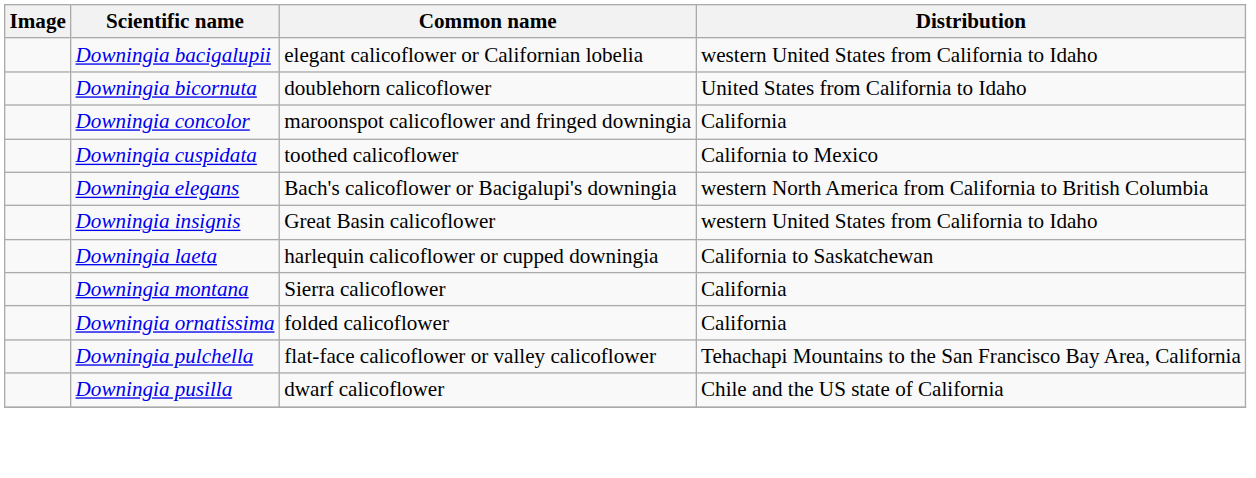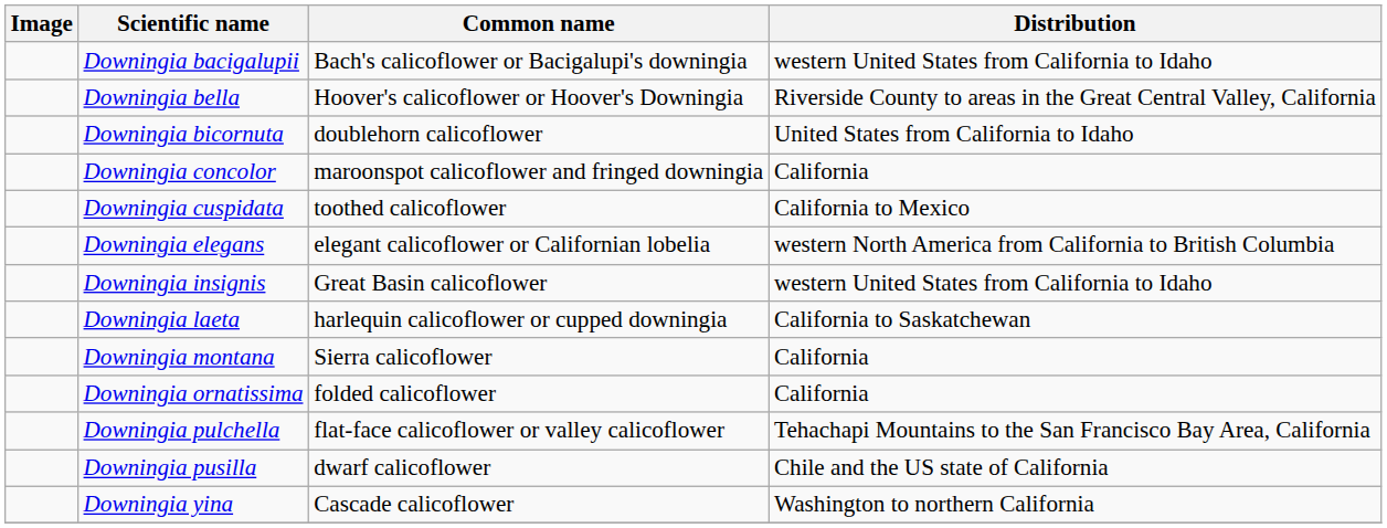 <table class="wikitable">
 <tr>
 <th>Image</th>
 <th>Scientific name</th>
 <th>Common name</th>
 <th>Distribution</th>
 </tr>
 <tr>
 <td></td>
 <td><em><a href='#'>Downingia bacigalupii</a></em></td>
-<td>elegant calicoflower or Californian lobelia</td>
+<td>Bach's calicoflower or Bacigalupi's downingia</td>
 <td>western United States from California to Idaho</td>
+</tr>
+<tr>
+<td></td>
+<td><em><a href='#'>Downingia bella</a></em></td>
+<td>Hoover's calicoflower or Hoover's Downingia</td>
+<td>Riverside County to areas in the Great Central Valley, California</td>
 </tr>
 <tr>
 <td></td>
 <td><em><a href='#'>Downingia bicornuta</a></em></td>
 <td>doublehorn calicoflower</td>
 <td>United States from California to Idaho</td>
 </tr>
 <tr>
 <td></td>
 <td><em><a href='#'>Downingia concolor</a></em></td>
 <td>maroonspot calicoflower and fringed downingia</td>
 <td>California</td>
 </tr>
 <tr>
 <td></td>
 <td><em><a href='#'>Downingia cuspidata</a></em></td>
 <td>toothed calicoflower</td>
 <td>California to Mexico</td>
 </tr>
 <tr>
 <td></td>
 <td><em><a href='#'>Downingia elegans</a></em></td>
-<td>Bach's calicoflower or Bacigalupi's downingia</td>
+<td>elegant calicoflower or Californian lobelia</td>
 <td>western North America from California to British Columbia</td>
 </tr>
 <tr>
 <td></td>
 <td><em><a href='#'>Downingia insignis</a></em></td>
 <td>Great Basin calicoflower</td>
 <td>western United States from California to Idaho</td>
 </tr>
 <tr>
 <td></td>
 <td><em><a href='#'>Downingia laeta</a></em></td>
 <td>harlequin calicoflower or cupped downingia</td>
 <td>California to Saskatchewan</td>
 </tr>
 <tr>
 <td></td>
 <td><em><a href='#'>Downingia montana</a></em></td>
 <td>Sierra calicoflower</td>
 <td>California</td>
 </tr>
 <tr>
 <td></td>
 <td><em><a href='#'>Downingia ornatissima</a></em></td>
 <td>folded calicoflower</td>
 <td>California</td>
 </tr>
 <tr>
 <td></td>
 <td><em><a href='#'>Downingia pulchella</a></em></td>
 <td>flat-face calicoflower or valley calicoflower</td>
 <td>Tehachapi Mountains to the San Francisco Bay Area, California</td>
 </tr>
 <tr>
 <td></td>
 <td><em><a href='#'>Downingia pusilla</a></em></td>
 <td>dwarf calicoflower</td>
 <td>Chile and the US state of California</td>
 </tr>
 <tr>
+<td></td>
+<td><em><a href='#'>Downingia yina</a></em></td>
+<td>Cascade calicoflower</td>
+<td>Washington to northern California</td>
+</tr>
+<tr>
 </tr>
 </table>
